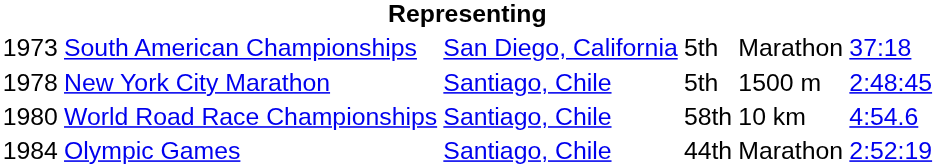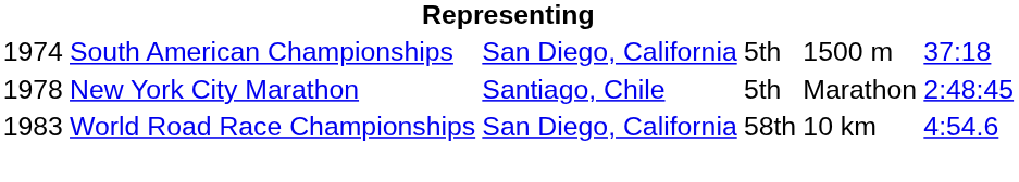 <table>
 <tr>
 <th colspan="6">Representing </th>
 </tr>
 <tr>
-<td>1973</td>
+<td>1974</td>
 <td><a href='#'>South American Championships</a></td>
 <td><a href='#'>San Diego, California</a></td>
 <td>5th</td>
-<td>Marathon</td>
+<td>1500 m</td>
 <td><a href='#'>37:18</a></td>
 </tr>
 <tr>
 <td>1978</td>
 <td><a href='#'>New York City Marathon</a></td>
 <td><a href='#'>Santiago, Chile</a></td>
 <td>5th</td>
-<td>1500 m</td>
+<td>Marathon</td>
 <td><a href='#'>2:48:45</a></td>
 </tr>
 <tr>
-<td>1980</td>
+<td>1983</td>
 <td><a href='#'>World Road Race Championships</a></td>
-<td><a href='#'>Santiago, Chile</a></td>
+<td><a href='#'>San Diego, California</a></td>
 <td>58th</td>
 <td>10 km</td>
 <td><a href='#'>4:54.6</a></td>
 </tr>
-<tr>
-<td>1984</td>
-<td><a href='#'>Olympic Games</a></td>
-<td><a href='#'>Santiago, Chile</a></td>
-<td>44th</td>
-<td>Marathon</td>
-<td><a href='#'>2:52:19</a></td>
-</tr>
 </table>
